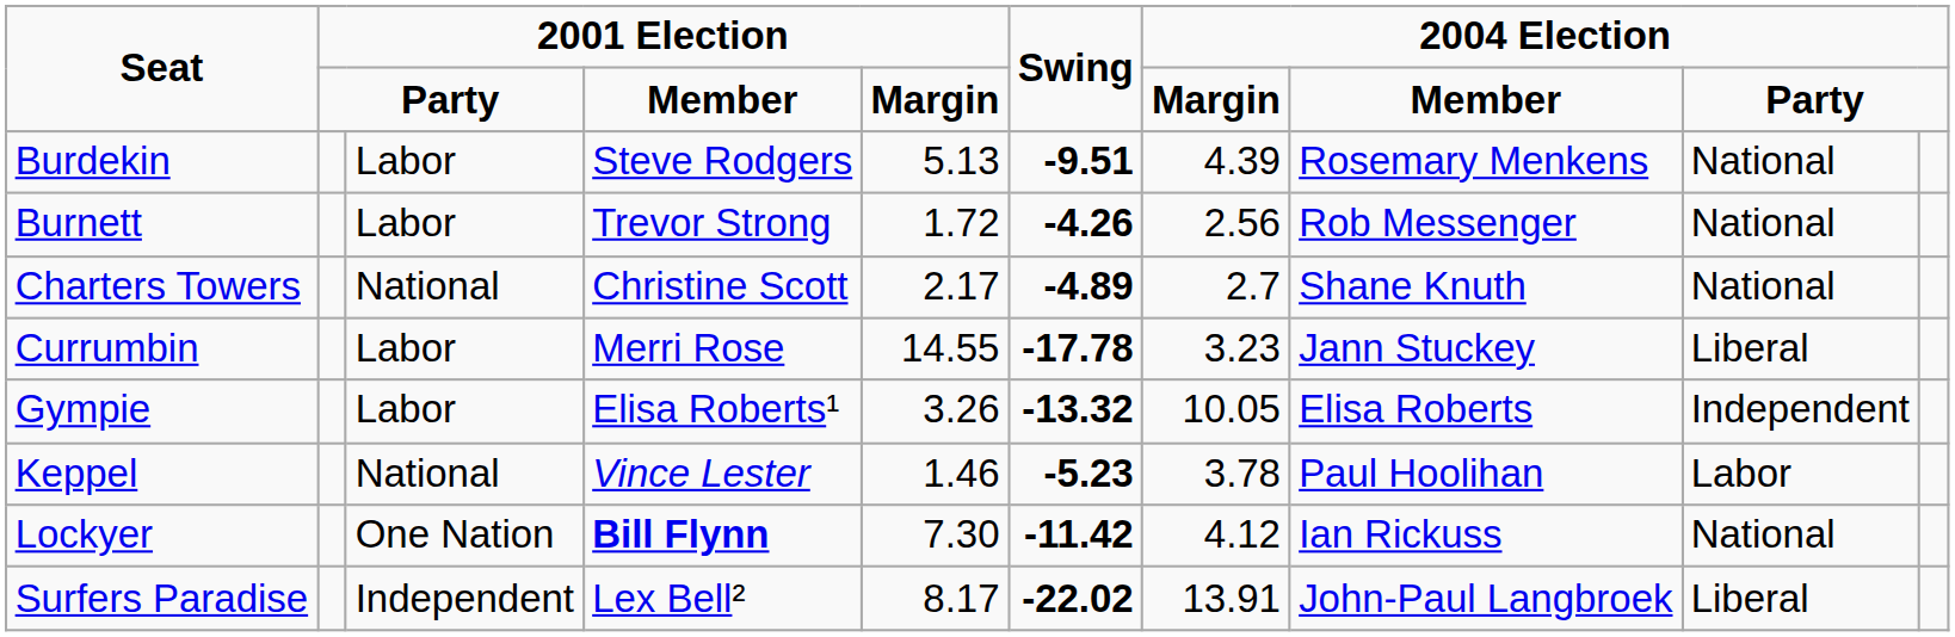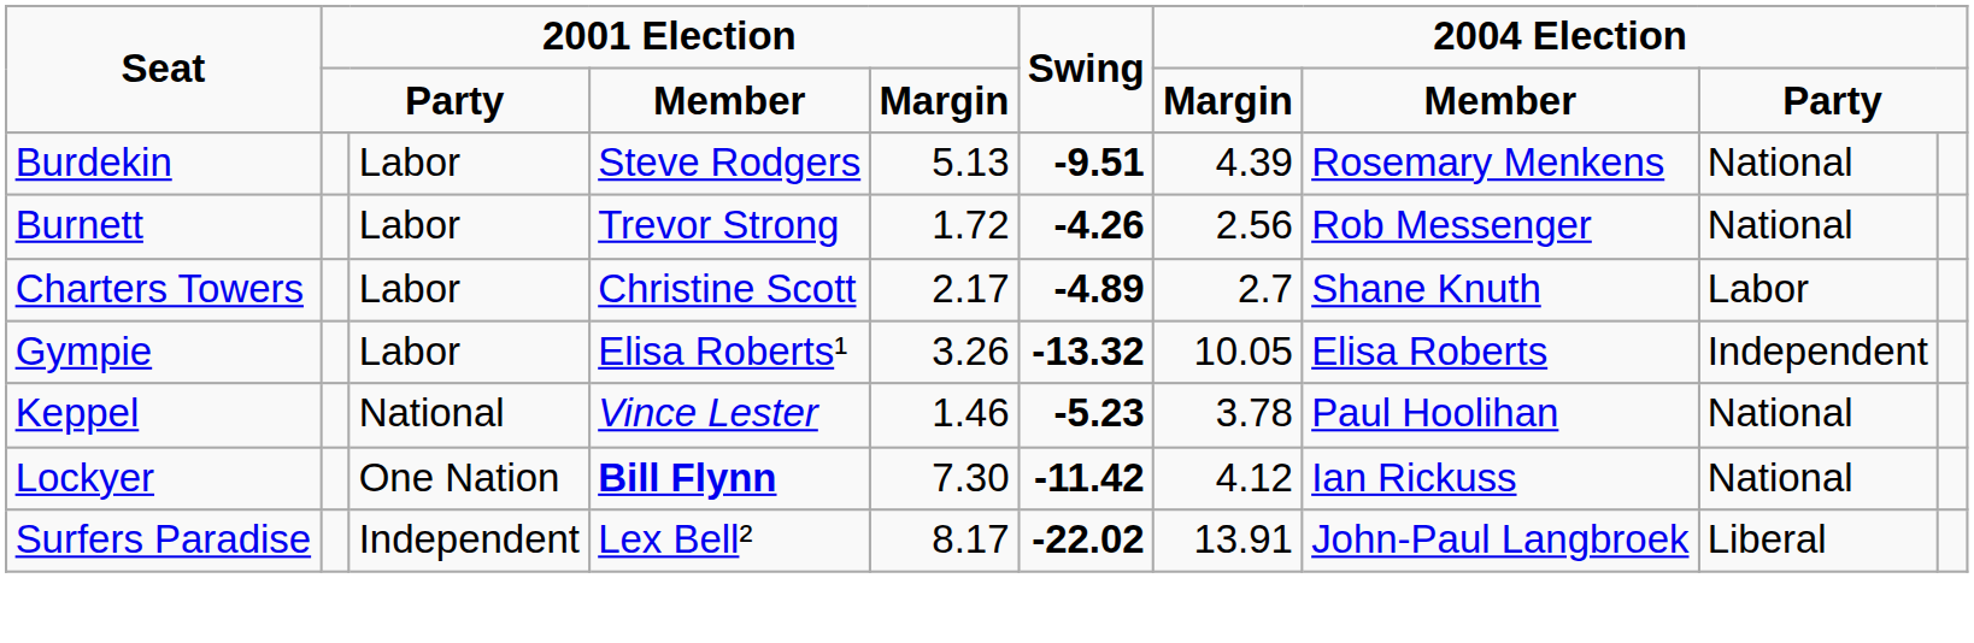 <table class="wikitable">
 <tr>
 <td rowspan="2" style="text-align:center"><strong>Seat</strong></td>
 <td colspan="4" style="text-align:center"><strong>2001 Election</strong></td>
 <td rowspan="2" style="text-align:center"><strong>Swing</strong></td>
 <td colspan="4" style="text-align:center"><strong>2004 Election</strong></td>
 </tr>
 <tr>
 <td colspan="2" style="text-align:center"><strong>Party</strong></td>
 <td style="text-align:center"><strong>Member</strong></td>
 <td style="text-align:center"><strong>Margin</strong></td>
 <td style="text-align:center"><strong>Margin</strong></td>
 <td style="text-align:center"><strong>Member</strong></td>
 <td colspan="2" style="text-align:center"><strong>Party</strong></td>
 </tr>
 <tr>
 <td><a href='#'>Burdekin</a></td>
 <td> </td>
 <td>Labor</td>
 <td><a href='#'>Steve Rodgers</a></td>
 <td style="text-align:right;">5.13</td>
 <td style="text-align:right;"><strong>-9.51</strong></td>
 <td style="text-align:right;">4.39</td>
 <td><a href='#'>Rosemary Menkens</a></td>
 <td>National</td>
 <td> </td>
 </tr>
 <tr>
 <td><a href='#'>Burnett</a></td>
 <td> </td>
 <td>Labor</td>
 <td><a href='#'>Trevor Strong</a></td>
 <td style="text-align:right;">1.72</td>
 <td style="text-align:right;"><strong>-4.26</strong></td>
 <td style="text-align:right;">2.56</td>
 <td><a href='#'>Rob Messenger</a></td>
 <td>National</td>
 <td> </td>
 </tr>
 <tr>
 <td><a href='#'>Charters Towers</a></td>
 <td> </td>
-<td>National</td>
+<td>Labor</td>
 <td><a href='#'>Christine Scott</a></td>
 <td style="text-align:right;">2.17</td>
 <td style="text-align:right;"><strong>-4.89</strong></td>
 <td style="text-align:right;">2.7</td>
 <td><a href='#'>Shane Knuth</a></td>
-<td>National</td>
-<td> </td>
-</tr>
-<tr>
-<td><a href='#'>Currumbin</a></td>
-<td> </td>
 <td>Labor</td>
-<td><a href='#'>Merri Rose</a></td>
-<td style="text-align:right;">14.55</td>
-<td style="text-align:right;"><strong>-17.78</strong></td>
-<td style="text-align:right;">3.23</td>
-<td><a href='#'>Jann Stuckey</a></td>
-<td>Liberal</td>
 <td> </td>
 </tr>
 <tr>
 <td><a href='#'>Gympie</a></td>
 <td> </td>
 <td>Labor</td>
 <td><a href='#'>Elisa Roberts</a>¹</td>
 <td style="text-align:right;">3.26</td>
 <td style="text-align:right;"><strong>-13.32</strong></td>
 <td style="text-align:right;">10.05</td>
 <td><a href='#'>Elisa Roberts</a></td>
 <td>Independent</td>
 <td> </td>
 </tr>
 <tr>
 <td><a href='#'>Keppel</a></td>
 <td> </td>
 <td>National</td>
 <td><em><a href='#'>Vince Lester</a></em></td>
 <td style="text-align:right;">1.46</td>
 <td style="text-align:right;"><strong>-5.23</strong></td>
 <td style="text-align:right;">3.78</td>
 <td><a href='#'>Paul Hoolihan</a></td>
-<td>Labor</td>
+<td>National</td>
 <td> </td>
 </tr>
 <tr>
 <td><a href='#'>Lockyer</a></td>
 <td> </td>
 <td>One Nation</td>
 <td><strong><a href='#'>Bill Flynn</a></strong></td>
 <td style="text-align:right;">7.30</td>
 <td style="text-align:right;"><strong>-11.42</strong></td>
 <td style="text-align:right;">4.12</td>
 <td><a href='#'>Ian Rickuss</a></td>
 <td>National</td>
 <td> </td>
 </tr>
 <tr>
 <td><a href='#'>Surfers Paradise</a></td>
 <td> </td>
 <td>Independent</td>
 <td><a href='#'>Lex Bell</a>²</td>
 <td style="text-align:right;">8.17</td>
 <td style="text-align:right;"><strong>-22.02</strong></td>
 <td style="text-align:right;">13.91</td>
 <td><a href='#'>John-Paul Langbroek</a></td>
 <td>Liberal</td>
 <td> </td>
 </tr>
 </table>
